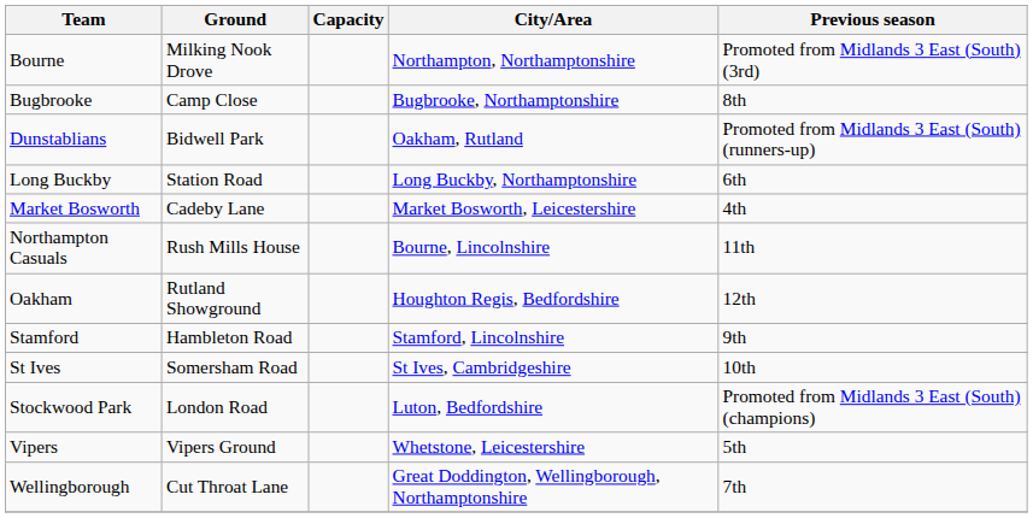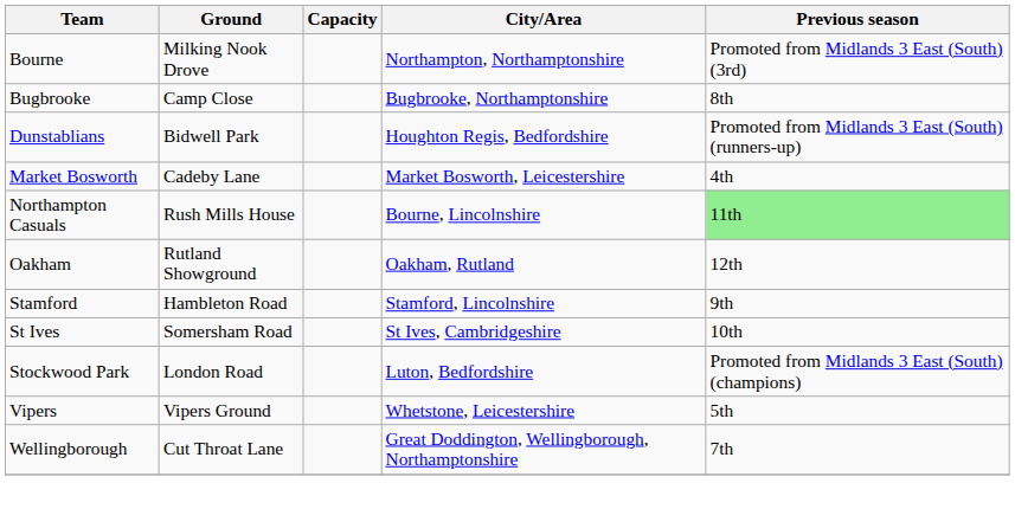 <table class="wikitable sortable" width=100%>
 <tr>
 <th>Team</th>
 <th>Ground</th>
 <th>Capacity</th>
 <th>City/Area</th>
 <th>Previous season</th>
 </tr>
 <tr>
 <td>Bourne</td>
 <td>Milking Nook Drove</td>
 <td></td>
 <td><a href='#'>Northampton</a>, <a href='#'>Northamptonshire</a></td>
 <td>Promoted from <a href='#'>Midlands 3 East (South)</a> (3rd)</td>
 </tr>
 <tr>
 <td>Bugbrooke</td>
 <td>Camp Close</td>
 <td></td>
 <td><a href='#'>Bugbrooke</a>, <a href='#'>Northamptonshire</a></td>
 <td>8th</td>
 </tr>
 <tr>
 <td><a href='#'>Dunstablians</a></td>
 <td>Bidwell Park</td>
 <td></td>
-<td><a href='#'>Oakham</a>, <a href='#'>Rutland</a></td>
+<td><a href='#'>Houghton Regis</a>, <a href='#'>Bedfordshire</a></td>
 <td>Promoted from <a href='#'>Midlands 3 East (South)</a> (runners-up)</td>
-</tr>
-<tr>
-<td>Long Buckby</td>
-<td>Station Road</td>
-<td></td>
-<td><a href='#'>Long Buckby</a>, <a href='#'>Northamptonshire</a></td>
-<td>6th</td>
 </tr>
 <tr>
 <td><a href='#'>Market Bosworth</a></td>
 <td>Cadeby Lane</td>
 <td></td>
 <td><a href='#'>Market Bosworth</a>, <a href='#'>Leicestershire</a></td>
 <td>4th</td>
 </tr>
 <tr>
 <td>Northampton Casuals</td>
 <td>Rush Mills House</td>
 <td></td>
 <td><a href='#'>Bourne</a>, <a href='#'>Lincolnshire</a></td>
-<td>11th</td>
+<td style="background: lightgreen;">11th</td>
 </tr>
 <tr>
 <td>Oakham</td>
 <td>Rutland Showground</td>
 <td></td>
-<td><a href='#'>Houghton Regis</a>, <a href='#'>Bedfordshire</a></td>
+<td><a href='#'>Oakham</a>, <a href='#'>Rutland</a></td>
 <td>12th</td>
 </tr>
 <tr>
 <td>Stamford</td>
 <td>Hambleton Road</td>
 <td></td>
 <td><a href='#'>Stamford</a>, <a href='#'>Lincolnshire</a></td>
 <td>9th</td>
 </tr>
 <tr>
 <td>St Ives</td>
 <td>Somersham Road</td>
 <td></td>
 <td><a href='#'>St Ives</a>, <a href='#'>Cambridgeshire</a></td>
 <td>10th</td>
 </tr>
 <tr>
 <td>Stockwood Park</td>
 <td>London Road</td>
 <td></td>
 <td><a href='#'>Luton</a>, <a href='#'>Bedfordshire</a></td>
 <td>Promoted from <a href='#'>Midlands 3 East (South)</a> (champions)</td>
 </tr>
 <tr>
 <td>Vipers</td>
 <td>Vipers Ground</td>
 <td></td>
 <td><a href='#'>Whetstone</a>, <a href='#'>Leicestershire</a></td>
 <td>5th</td>
 </tr>
 <tr>
 <td>Wellingborough</td>
 <td>Cut Throat Lane</td>
 <td></td>
 <td><a href='#'>Great Doddington</a>, <a href='#'>Wellingborough</a>, <a href='#'>Northamptonshire</a></td>
 <td>7th</td>
 </tr>
 <tr>
 </tr>
 </table>
